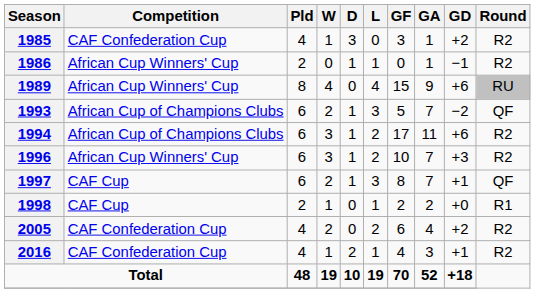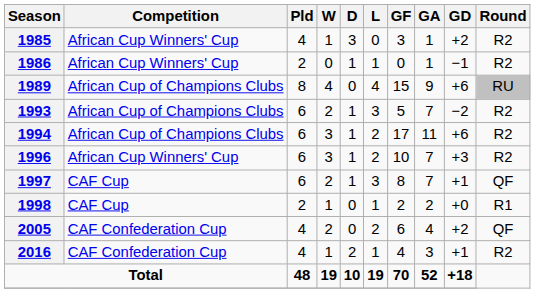 <table class="wikitable plainrowheaders sortable" style="text-align:center;">
 <tr>
 <th scope="col">Season</th>
 <th scope="col">Competition</th>
 <th scope="col">Pld</th>
 <th scope="col">W</th>
 <th scope="col">D</th>
 <th scope="col">L</th>
 <th scope="col">GF</th>
 <th scope="col">GA</th>
 <th scope="col">GD</th>
 <th scope="col">Round</th>
 </tr>
 <tr>
 <th scope="row" style="text-align:center"><a href='#'>1985</a></th>
-<td align=left><a href='#'>CAF Confederation Cup</a></td>
+<td align=left><a href='#'>African Cup Winners' Cup</a></td>
 <td>4</td>
 <td>1</td>
 <td>3</td>
 <td>0</td>
 <td>3</td>
 <td>1</td>
 <td>+2</td>
 <td>R2</td>
 </tr>
 <tr>
 <th scope="row" style="text-align:center"><a href='#'>1986</a></th>
 <td align=left><a href='#'>African Cup Winners' Cup</a></td>
 <td>2</td>
 <td>0</td>
 <td>1</td>
 <td>1</td>
 <td>0</td>
 <td>1</td>
 <td>−1</td>
 <td>R2</td>
 </tr>
 <tr>
 <th scope="row" style="text-align:center"><a href='#'>1989</a></th>
-<td align=left><a href='#'>African Cup Winners' Cup</a></td>
+<td align=left><a href='#'>African Cup of Champions Clubs</a></td>
 <td>8</td>
 <td>4</td>
 <td>0</td>
 <td>4</td>
 <td>15</td>
 <td>9</td>
 <td>+6</td>
 <td style="background:silver;">RU</td>
 </tr>
 <tr>
 <th scope="row" style="text-align:center"><a href='#'>1993</a></th>
 <td align=left><a href='#'>African Cup of Champions Clubs</a></td>
 <td>6</td>
 <td>2</td>
 <td>1</td>
 <td>3</td>
 <td>5</td>
 <td>7</td>
 <td>−2</td>
-<td>QF</td>
+<td>R2</td>
 </tr>
 <tr>
 <th scope="row" style="text-align:center"><a href='#'>1994</a></th>
 <td align=left><a href='#'>African Cup of Champions Clubs</a></td>
 <td>6</td>
 <td>3</td>
 <td>1</td>
 <td>2</td>
 <td>17</td>
 <td>11</td>
 <td>+6</td>
 <td>R2</td>
 </tr>
 <tr>
 <th scope="row" style="text-align:center"><a href='#'>1996</a></th>
 <td align=left><a href='#'>African Cup Winners' Cup</a></td>
 <td>6</td>
 <td>3</td>
 <td>1</td>
 <td>2</td>
 <td>10</td>
 <td>7</td>
 <td>+3</td>
 <td>R2</td>
 </tr>
 <tr>
 <th scope="row" style="text-align:center"><a href='#'>1997</a></th>
 <td align=left><a href='#'>CAF Cup</a></td>
 <td>6</td>
 <td>2</td>
 <td>1</td>
 <td>3</td>
 <td>8</td>
 <td>7</td>
 <td>+1</td>
 <td>QF</td>
 </tr>
 <tr>
 <th scope="row" style="text-align:center"><a href='#'>1998</a></th>
 <td align=left><a href='#'>CAF Cup</a></td>
 <td>2</td>
 <td>1</td>
 <td>0</td>
 <td>1</td>
 <td>2</td>
 <td>2</td>
 <td>+0</td>
 <td>R1</td>
 </tr>
 <tr>
 <th scope="row" style="text-align:center"><a href='#'>2005</a></th>
 <td align=left><a href='#'>CAF Confederation Cup</a></td>
 <td>4</td>
 <td>2</td>
 <td>0</td>
 <td>2</td>
 <td>6</td>
 <td>4</td>
 <td>+2</td>
-<td>R2</td>
+<td>QF</td>
 </tr>
 <tr>
 <th scope="row" style="text-align:center"><a href='#'>2016</a></th>
 <td align=left><a href='#'>CAF Confederation Cup</a></td>
 <td>4</td>
 <td>1</td>
 <td>2</td>
 <td>1</td>
 <td>4</td>
 <td>3</td>
 <td>+1</td>
 <td>R2</td>
 </tr>
 <tr>
 <td colspan=2 align-"center"><strong>Total</strong></td>
 <td><strong>48</strong></td>
 <td><strong>19</strong></td>
 <td><strong>10</strong></td>
 <td><strong>19</strong></td>
 <td><strong>70</strong></td>
 <td><strong>52</strong></td>
 <td><strong>+18</strong></td>
 </tr>
 <tr>
 </tr>
 </table>
